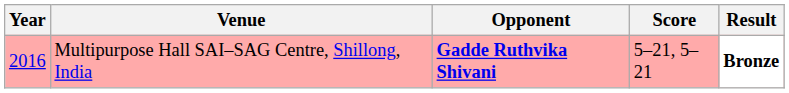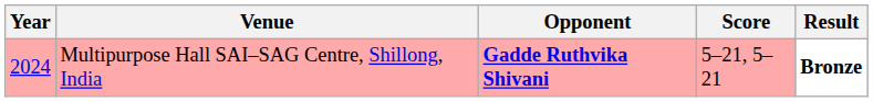 <table class="sortable wikitable" style="font-size: 90%;">
 <tr>
 <th>Year</th>
 <th>Venue</th>
 <th>Opponent</th>
 <th>Score</th>
 <th>Result</th>
 </tr>
 <tr style="background:#FFAAAA">
-<td align="center"><a href='#'>2016</a></td>
+<td align="center"><a href='#'>2024</a></td>
 <td align="left">Multipurpose Hall SAI–SAG Centre, <a href='#'>Shillong</a>, <a href='#'>India</a></td>
 <td align="left"><strong> <a href='#'>Gadde Ruthvika Shivani</a></strong></td>
 <td align="left">5–21, 5–21</td>
 <td style="text-align:left; background:white"> <strong>Bronze</strong></td>
 </tr>
 </table>
